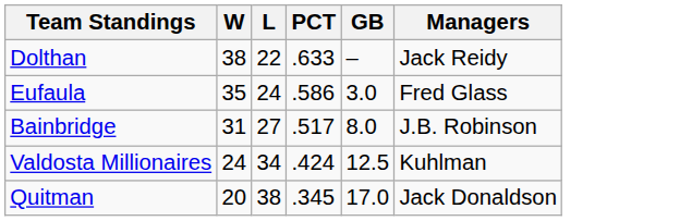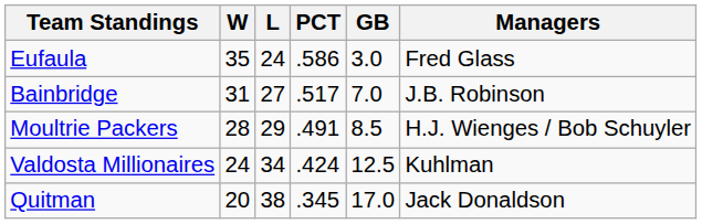 <table class="wikitable">
 <tr>
 <th>Team Standings</th>
 <th>W</th>
 <th>L</th>
 <th>PCT</th>
 <th>GB</th>
 <th>Managers</th>
-</tr>
-<tr>
-<td><a href='#'>Dolthan</a></td>
-<td>38</td>
-<td>22</td>
-<td>.633</td>
-<td>–</td>
-<td>Jack Reidy</td>
 </tr>
 <tr>
 <td><a href='#'>Eufaula</a></td>
 <td>35</td>
 <td>24</td>
 <td>.586</td>
 <td>3.0</td>
 <td>Fred Glass</td>
 </tr>
 <tr>
 <td><a href='#'>Bainbridge</a></td>
 <td>31</td>
 <td>27</td>
 <td>.517</td>
-<td>8.0</td>
+<td>7.0</td>
 <td>J.B. Robinson</td>
+</tr>
+<tr>
+<td><a href='#'>Moultrie Packers</a></td>
+<td>28</td>
+<td>29</td>
+<td>.491</td>
+<td>8.5</td>
+<td>H.J. Wienges / Bob Schuyler</td>
 </tr>
 <tr>
 <td><a href='#'>Valdosta Millionaires</a></td>
 <td>24</td>
 <td>34</td>
 <td>.424</td>
 <td>12.5</td>
 <td>Kuhlman</td>
 </tr>
 <tr>
 <td><a href='#'>Quitman</a></td>
 <td>20</td>
 <td>38</td>
 <td>.345</td>
 <td>17.0</td>
 <td>Jack Donaldson</td>
 </tr>
 </table>
